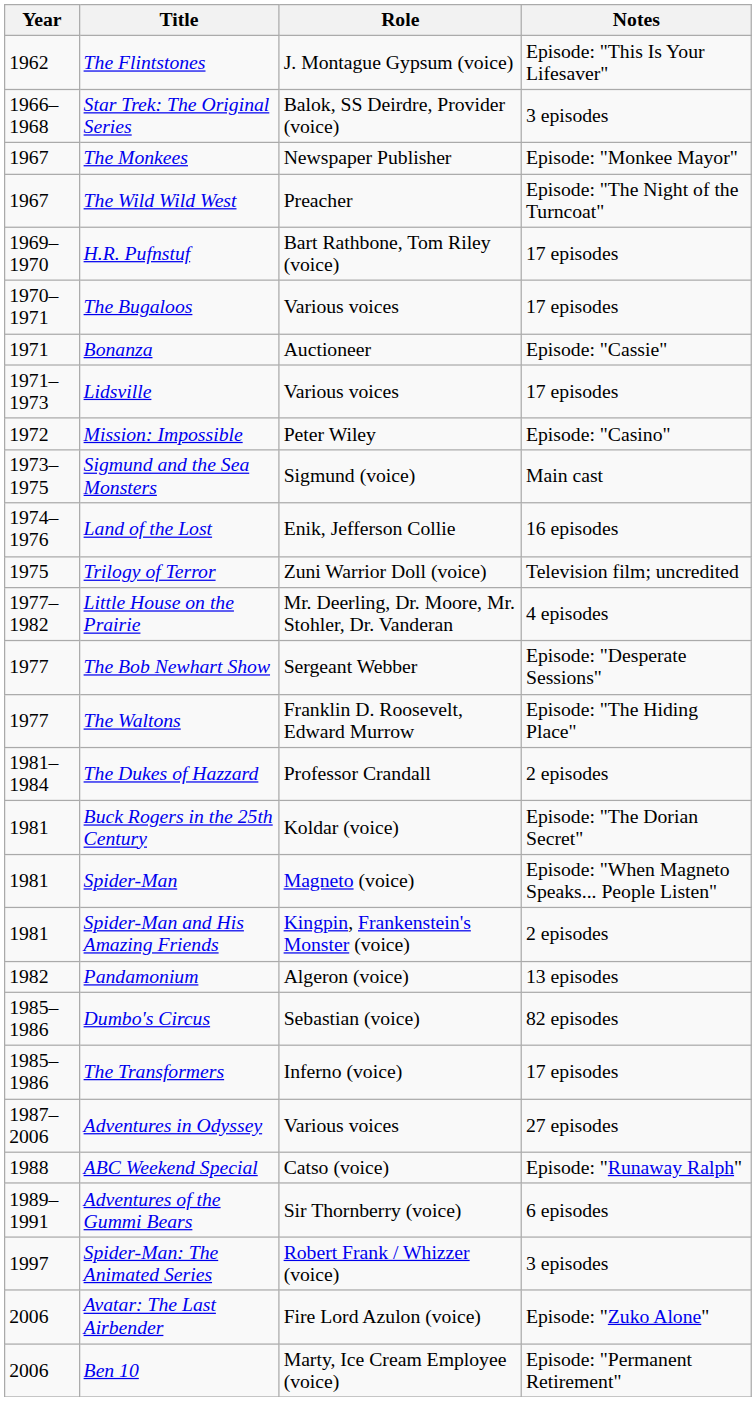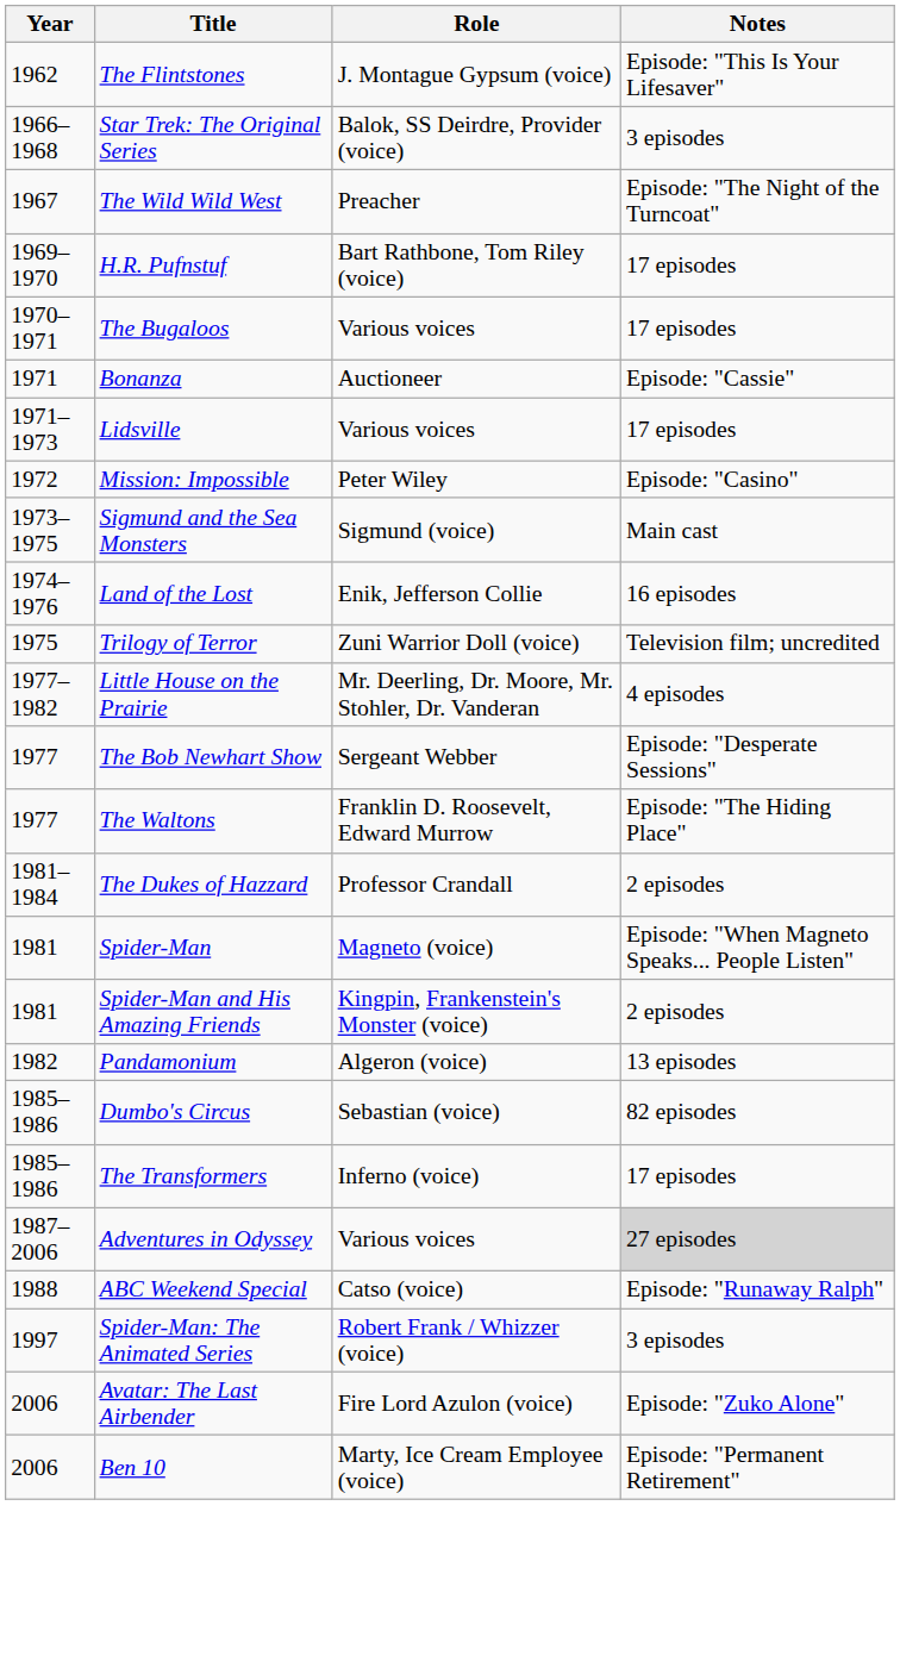 <table class="wikitable sortable">
 <tr>
 <th>Year</th>
 <th>Title</th>
 <th>Role</th>
 <th>Notes</th>
 </tr>
 <tr>
 <td>1962</td>
 <td><em><a href='#'>The Flintstones</a></em></td>
 <td>J. Montague Gypsum (voice)</td>
 <td>Episode: "This Is Your Lifesaver"</td>
 </tr>
 <tr>
 <td>1966–1968</td>
 <td><em><a href='#'>Star Trek: The Original Series</a></em></td>
 <td>Balok, SS Deirdre, Provider (voice)</td>
 <td>3 episodes</td>
-</tr>
-<tr>
-<td>1967</td>
-<td><em><a href='#'>The Monkees</a></em></td>
-<td>Newspaper Publisher</td>
-<td>Episode: "Monkee Mayor"</td>
 </tr>
 <tr>
 <td>1967</td>
 <td><em><a href='#'>The Wild Wild West</a></em></td>
 <td>Preacher</td>
 <td>Episode: "The Night of the Turncoat"</td>
 </tr>
 <tr>
 <td>1969–1970</td>
 <td><em><a href='#'>H.R. Pufnstuf</a></em></td>
 <td>Bart Rathbone, Tom Riley (voice)</td>
 <td>17 episodes</td>
 </tr>
 <tr>
 <td>1970–1971</td>
 <td><em><a href='#'>The Bugaloos</a></em></td>
 <td>Various voices</td>
 <td>17 episodes</td>
 </tr>
 <tr>
 <td>1971</td>
 <td><em><a href='#'>Bonanza</a></em></td>
 <td>Auctioneer</td>
 <td>Episode: "Cassie"</td>
 </tr>
 <tr>
 <td>1971–1973</td>
 <td><em><a href='#'>Lidsville</a></em></td>
 <td>Various voices</td>
 <td>17 episodes</td>
 </tr>
 <tr>
 <td>1972</td>
 <td><em><a href='#'>Mission: Impossible</a></em></td>
 <td>Peter Wiley</td>
 <td>Episode: "Casino"</td>
 </tr>
 <tr>
 <td>1973–1975</td>
 <td><em><a href='#'>Sigmund and the Sea Monsters</a></em></td>
 <td>Sigmund (voice)</td>
 <td>Main cast</td>
 </tr>
 <tr>
 <td>1974–1976</td>
 <td><em><a href='#'>Land of the Lost</a></em></td>
 <td>Enik, Jefferson Collie</td>
 <td>16 episodes</td>
 </tr>
 <tr>
 <td>1975</td>
 <td><em><a href='#'>Trilogy of Terror</a></em></td>
 <td>Zuni Warrior Doll (voice)</td>
 <td>Television film; uncredited</td>
 </tr>
 <tr>
 <td>1977–1982</td>
 <td><em><a href='#'>Little House on the Prairie</a></em></td>
 <td>Mr. Deerling, Dr. Moore, Mr. Stohler, Dr. Vanderan</td>
 <td>4 episodes</td>
 </tr>
 <tr>
 <td>1977</td>
 <td><em><a href='#'>The Bob Newhart Show</a></em></td>
 <td>Sergeant Webber</td>
 <td>Episode: "Desperate Sessions"</td>
 </tr>
 <tr>
 <td>1977</td>
 <td><em><a href='#'>The Waltons</a></em></td>
 <td>Franklin D. Roosevelt, Edward Murrow</td>
 <td>Episode: "The Hiding Place"</td>
 </tr>
 <tr>
 <td>1981–1984</td>
 <td><em><a href='#'>The Dukes of Hazzard</a></em></td>
 <td>Professor Crandall</td>
 <td>2 episodes</td>
 </tr>
 <tr>
 <td>1981</td>
-<td><em><a href='#'>Buck Rogers in the 25th Century</a></em></td>
-<td>Koldar (voice)</td>
-<td>Episode: "The Dorian Secret"</td>
-</tr>
-<tr>
-<td>1981</td>
 <td><em><a href='#'>Spider-Man</a></em></td>
 <td><a href='#'>Magneto</a> (voice)</td>
 <td>Episode: "When Magneto Speaks... People Listen"</td>
 </tr>
 <tr>
 <td>1981</td>
 <td><em><a href='#'>Spider-Man and His Amazing Friends</a></em></td>
 <td><a href='#'>Kingpin</a>, <a href='#'>Frankenstein's Monster</a> (voice)</td>
 <td>2 episodes</td>
 </tr>
 <tr>
 <td>1982</td>
 <td><em><a href='#'>Pandamonium</a></em></td>
 <td>Algeron (voice)</td>
 <td>13 episodes</td>
 </tr>
 <tr>
 <td>1985–1986</td>
 <td><em><a href='#'>Dumbo's Circus</a></em></td>
 <td>Sebastian (voice)</td>
 <td>82 episodes</td>
 </tr>
 <tr>
 <td>1985–1986</td>
 <td><em><a href='#'>The Transformers</a></em></td>
 <td>Inferno (voice)</td>
 <td>17 episodes</td>
 </tr>
 <tr>
 <td>1987–2006</td>
 <td><em><a href='#'>Adventures in Odyssey</a></em></td>
 <td>Various voices</td>
-<td>27 episodes</td>
+<td style="background: lightgrey;">27 episodes</td>
 </tr>
 <tr>
 <td>1988</td>
 <td><em><a href='#'>ABC Weekend Special</a></em></td>
 <td>Catso (voice)</td>
 <td>Episode: "<a href='#'>Runaway Ralph</a>"</td>
-</tr>
-<tr>
-<td>1989–1991</td>
-<td><em><a href='#'>Adventures of the Gummi Bears</a></em></td>
-<td>Sir Thornberry (voice)</td>
-<td>6 episodes</td>
 </tr>
 <tr>
 <td>1997</td>
 <td><em><a href='#'>Spider-Man: The Animated Series</a></em></td>
 <td><a href='#'>Robert Frank / Whizzer</a> (voice)</td>
 <td>3 episodes</td>
 </tr>
 <tr>
 <td>2006</td>
 <td><em><a href='#'>Avatar: The Last Airbender</a></em></td>
 <td>Fire Lord Azulon (voice)</td>
 <td>Episode: "<a href='#'>Zuko Alone</a>"</td>
 </tr>
 <tr>
 <td>2006</td>
 <td><em><a href='#'>Ben 10</a></em></td>
 <td>Marty, Ice Cream Employee (voice)</td>
 <td>Episode: "Permanent Retirement"</td>
 </tr>
 </table>
